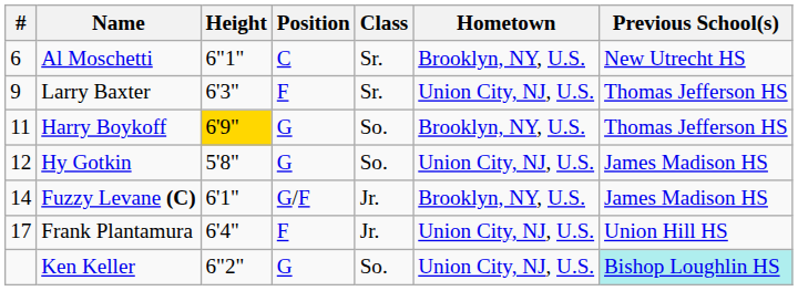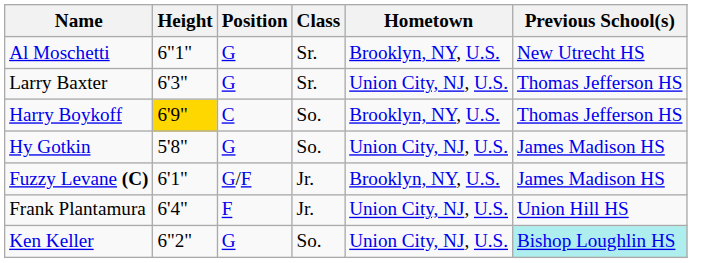 <table class="wikitable" style="font-size: 90%">
 <tr>
-<th>#</th>
 <th>Name</th>
 <th>Height</th>
 <th>Position</th>
 <th>Class</th>
 <th>Hometown</th>
 <th>Previous School(s)</th>
 </tr>
 <tr>
-<td>6</td>
 <td><a href='#'>Al Moschetti</a></td>
 <td>6"1"</td>
-<td><a href='#'>C</a></td>
+<td><a href='#'>G</a></td>
 <td>Sr.</td>
 <td><a href='#'>Brooklyn, NY</a>, <a href='#'>U.S.</a></td>
 <td><a href='#'>New Utrecht HS</a></td>
 </tr>
 <tr>
-<td>9</td>
 <td>Larry Baxter</td>
 <td>6'3"</td>
-<td><a href='#'>F</a></td>
+<td><a href='#'>G</a></td>
 <td>Sr.</td>
 <td><a href='#'>Union City, NJ</a>, <a href='#'>U.S.</a></td>
 <td><a href='#'>Thomas Jefferson HS</a></td>
 </tr>
 <tr>
-<td>11</td>
 <td><a href='#'>Harry Boykoff</a></td>
 <td style="background: gold;">6'9"</td>
-<td><a href='#'>G</a></td>
+<td><a href='#'>C</a></td>
 <td>So.</td>
 <td><a href='#'>Brooklyn, NY</a>, <a href='#'>U.S.</a></td>
 <td><a href='#'>Thomas Jefferson HS</a></td>
 </tr>
 <tr>
-<td>12</td>
 <td><a href='#'>Hy Gotkin</a></td>
 <td>5'8"</td>
 <td><a href='#'>G</a></td>
 <td>So.</td>
 <td><a href='#'>Union City, NJ</a>, <a href='#'>U.S.</a></td>
 <td><a href='#'>James Madison HS</a></td>
 </tr>
 <tr>
-<td>14</td>
 <td><a href='#'>Fuzzy Levane</a> <strong>(C)</strong></td>
 <td>6'1"</td>
 <td><a href='#'>G</a>/<a href='#'>F</a></td>
 <td>Jr.</td>
 <td><a href='#'>Brooklyn, NY</a>, <a href='#'>U.S.</a></td>
 <td><a href='#'>James Madison HS</a></td>
 </tr>
 <tr>
-<td>17</td>
 <td>Frank Plantamura</td>
 <td>6'4"</td>
 <td><a href='#'>F</a></td>
 <td>Jr.</td>
 <td><a href='#'>Union City, NJ</a>, <a href='#'>U.S.</a></td>
 <td><a href='#'>Union Hill HS</a></td>
 </tr>
 <tr>
-<td></td>
 <td><a href='#'>Ken Keller</a></td>
 <td>6"2"</td>
 <td><a href='#'>G</a></td>
 <td>So.</td>
 <td><a href='#'>Union City, NJ</a>, <a href='#'>U.S.</a></td>
 <td style="background: paleturquoise;"><a href='#'>Bishop Loughlin HS</a></td>
 </tr>
 </table>
